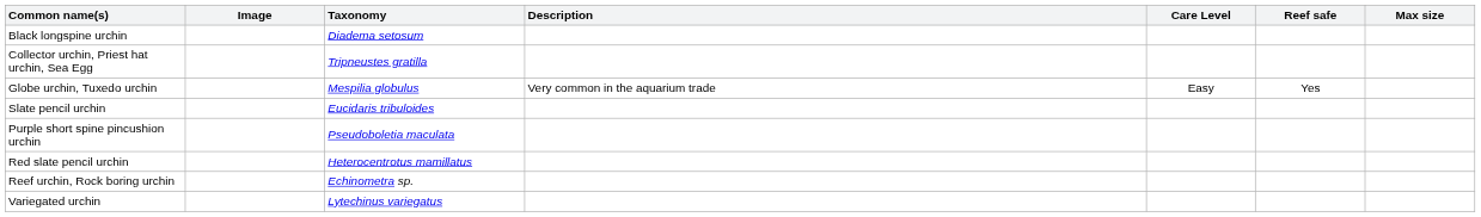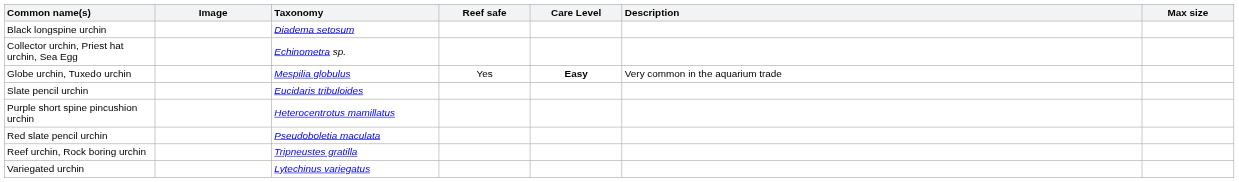 <table class="sortable collapsible" cellpadding="4" width="100%" border="1" style="border:1px solid #aaa; border-collapse:collapse">
 <tr>
 <th align="left" style="background:#F2F3F4" width="170px">Common name(s)</th>
 <th style="background:#F2F3F4" width="130px" class="unsortable">Image</th>
 <th align="left" style="background:#F2F3F4" width="190px">Taxonomy</th>
+<th style="background:#F2F3F4" width="100px">Reef safe</th>
+<th style="background:#F2F3F4" width="100px">Care Level</th>
 <th align="left" style="background:#F2F3F4" width="610px" class="unsortable">Description</th>
-<th style="background:#F2F3F4" width="100px">Care Level</th>
-<th style="background:#F2F3F4" width="100px">Reef safe</th>
 <th style="background:#F2F3F4" width="100px">Max size</th>
 </tr>
 <tr>
 <td>Black longspine urchin</td>
 <td></td>
 <td><em><a href='#'>Diadema setosum</a></em></td>
-<td></td>
 <td align="center"></td>
 <td align="center"></td>
+<td></td>
 <td align="center"></td>
 </tr>
 <tr>
 <td>Collector urchin, Priest hat urchin, Sea Egg</td>
 <td></td>
-<td><em><a href='#'>Tripneustes gratilla</a></em></td>
-<td></td>
+<td><em><a href='#'>Echinometra</a> sp.</em></td>
 <td align="center"></td>
 <td align="center"></td>
+<td></td>
 <td align="center"></td>
 </tr>
 <tr>
 <td>Globe urchin, Tuxedo urchin</td>
 <td></td>
 <td><em><a href='#'>Mespilia globulus</a></em></td>
+<td align="center">Yes</td>
+<td align="center"><strong>Easy</strong></td>
 <td>Very common in the aquarium trade</td>
-<td align="center">Easy</td>
-<td align="center">Yes</td>
 <td align="center"></td>
 </tr>
 <tr>
 <td>Slate pencil urchin</td>
 <td></td>
 <td><em><a href='#'>Eucidaris tribuloides</a></em></td>
-<td></td>
 <td align="center"></td>
 <td align="center"></td>
+<td></td>
 <td align="center"></td>
 </tr>
 <tr>
 <td>Purple short spine pincushion urchin</td>
 <td></td>
-<td><em><a href='#'>Pseudoboletia maculata</a></em></td>
-<td></td>
+<td><em><a href='#'>Heterocentrotus mamillatus</a></em></td>
 <td align="center"></td>
 <td align="center"></td>
+<td></td>
 <td align="center"></td>
 </tr>
 <tr>
 <td>Red slate pencil urchin</td>
 <td></td>
-<td><em><a href='#'>Heterocentrotus mamillatus</a></em></td>
-<td></td>
+<td><em><a href='#'>Pseudoboletia maculata</a></em></td>
 <td align="center"></td>
 <td align="center"></td>
+<td></td>
 <td align="center"></td>
 </tr>
 <tr>
 <td>Reef urchin, Rock boring urchin</td>
 <td></td>
-<td><em><a href='#'>Echinometra</a> sp.</em></td>
-<td></td>
+<td><em><a href='#'>Tripneustes gratilla</a></em></td>
 <td align="center"></td>
 <td align="center"></td>
+<td></td>
 <td align="center"></td>
 </tr>
 <tr>
 <td>Variegated urchin</td>
 <td></td>
 <td><em><a href='#'>Lytechinus variegatus</a></em></td>
-<td></td>
 <td align="center"></td>
 <td align="center"></td>
+<td></td>
 <td align="center"></td>
 </tr>
 </table>
